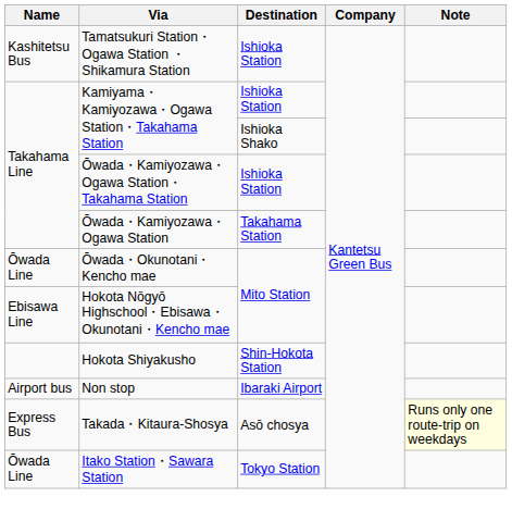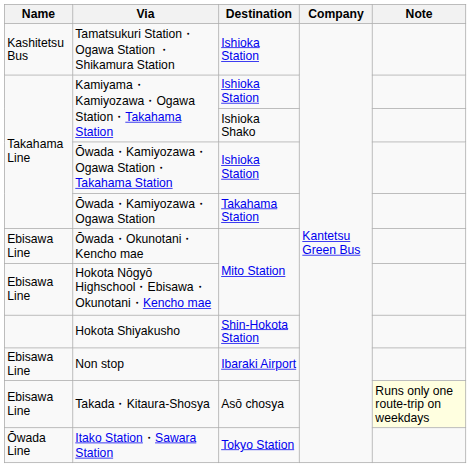 <table class="wikitable">
 <tr>
 <th>Name</th>
 <th>Via</th>
 <th>Destination</th>
 <th>Company</th>
 <th>Note</th>
 </tr>
 <tr>
 <td>Kashitetsu Bus</td>
 <td>Tamatsukuri Station・Ogawa Station ・Shikamura Station</td>
 <td><a href='#'>Ishioka Station</a></td>
 <td rowspan="11"><a href='#'>Kantetsu Green Bus</a></td>
 <td></td>
 </tr>
 <tr>
 <td rowspan="4">Takahama Line</td>
 <td rowspan="2">Kamiyama・Kamiyozawa・Ogawa Station・<a href='#'>Takahama Station</a></td>
 <td><a href='#'>Ishioka Station</a></td>
 <td></td>
 </tr>
 <tr>
 <td>Ishioka Shako</td>
 <td></td>
 </tr>
 <tr>
 <td>Ōwada・Kamiyozawa・Ogawa Station・<a href='#'>Takahama Station</a></td>
 <td><a href='#'>Ishioka Station</a></td>
 <td></td>
 </tr>
 <tr>
 <td>Ōwada・Kamiyozawa・Ogawa Station</td>
 <td><a href='#'>Takahama Station</a></td>
 <td></td>
 </tr>
 <tr>
-<td>Ōwada Line</td>
+<td>Ebisawa Line</td>
 <td>Ōwada・Okunotani・Kencho mae</td>
 <td rowspan="2"><a href='#'>Mito Station</a></td>
 <td></td>
 </tr>
 <tr>
 <td>Ebisawa Line</td>
 <td>Hokota Nōgyō Highschool・Ebisawa・Okunotani・<a href='#'>Kencho mae</a></td>
 <td></td>
 </tr>
 <tr>
 <td></td>
 <td>Hokota Shiyakusho</td>
 <td><a href='#'>Shin-Hokota Station</a></td>
 <td></td>
 </tr>
 <tr>
-<td>Airport bus</td>
+<td>Ebisawa Line</td>
 <td>Non stop</td>
 <td><a href='#'>Ibaraki Airport</a></td>
 <td></td>
 </tr>
 <tr>
-<td>Express Bus</td>
+<td>Ebisawa Line</td>
 <td>Takada・Kitaura-Shosya</td>
 <td>Asō chosya</td>
 <td style="background: lightyellow;">Runs only one route-trip on weekdays</td>
 </tr>
 <tr>
 <td>Ōwada Line</td>
 <td><a href='#'>Itako Station</a>・<a href='#'>Sawara Station</a></td>
 <td><a href='#'>Tokyo Station</a></td>
 <td></td>
 </tr>
 </table>
